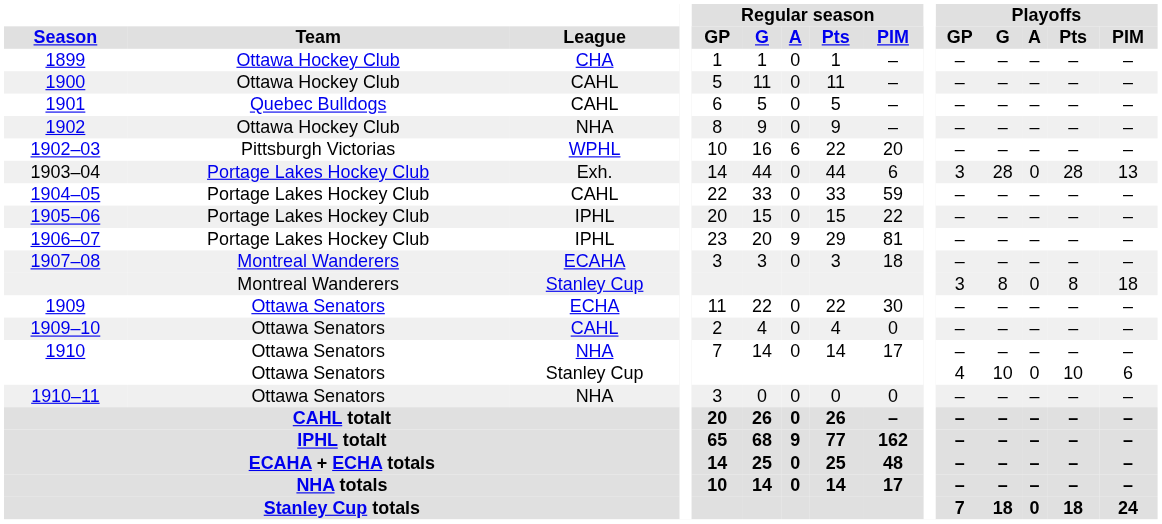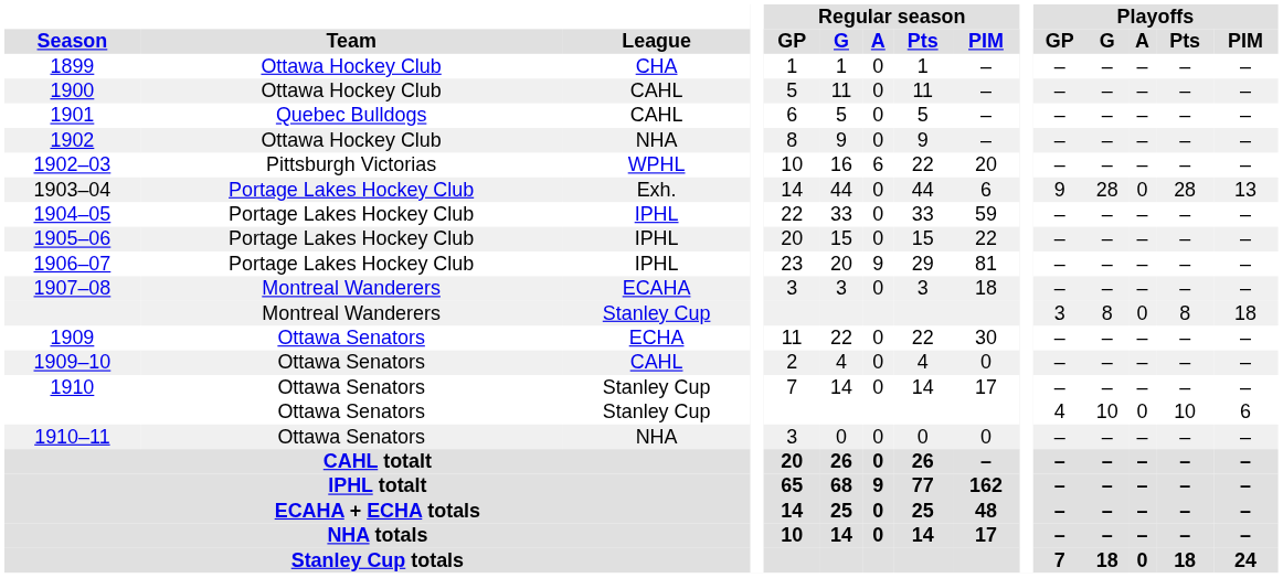 <table BORDER="0" CELLPADDING="1" CELLSPACING="0" width="65%" style="text-align:center">
 <tr bgcolor="#e0e0e0">
 <th colspan="3" bgcolor="#ffffff"> </th>
 <th rowspan="99" bgcolor="#ffffff"> </th>
 <th colspan="5">Regular season</th>
 <th rowspan="99" bgcolor="#ffffff"> </th>
 <th colspan="5">Playoffs</th>
 </tr>
 <tr bgcolor="#e0e0e0">
 <th><a href='#'>Season</a></th>
 <th>Team</th>
 <th>League</th>
 <th>GP</th>
 <th><a href='#'>G</a></th>
 <th><a href='#'>A</a></th>
 <th><a href='#'>Pts</a></th>
 <th><a href='#'>PIM</a></th>
 <th>GP</th>
 <th>G</th>
 <th>A</th>
 <th>Pts</th>
 <th>PIM</th>
 </tr>
 <tr ALIGN="centre">
 <td><a href='#'>1899</a></td>
 <td><a href='#'>Ottawa Hockey Club</a></td>
 <td><a href='#'>CHA</a></td>
 <td>1</td>
 <td>1</td>
 <td>0</td>
 <td>1</td>
 <td>–</td>
 <td>–</td>
 <td>–</td>
 <td>–</td>
 <td>–</td>
 <td>–</td>
 </tr>
 <tr ALIGN="centre" bgcolor="#f0f0f0">
 <td><a href='#'>1900</a></td>
 <td>Ottawa Hockey Club</td>
 <td>CAHL</td>
 <td>5</td>
 <td>11</td>
 <td>0</td>
 <td>11</td>
 <td>–</td>
 <td>–</td>
 <td>–</td>
 <td>–</td>
 <td>–</td>
 <td>–</td>
 </tr>
 <tr ALIGN="centre">
 <td><a href='#'>1901</a></td>
 <td><a href='#'>Quebec Bulldogs</a></td>
 <td>CAHL</td>
 <td>6</td>
 <td>5</td>
 <td>0</td>
 <td>5</td>
 <td>–</td>
 <td>–</td>
 <td>–</td>
 <td>–</td>
 <td>–</td>
 <td>–</td>
 </tr>
 <tr ALIGN="centre" bgcolor="#f0f0f0">
 <td><a href='#'>1902</a></td>
 <td>Ottawa Hockey Club</td>
 <td>NHA</td>
 <td>8</td>
 <td>9</td>
 <td>0</td>
 <td>9</td>
 <td>–</td>
 <td>–</td>
 <td>–</td>
 <td>–</td>
 <td>–</td>
 <td>–</td>
 </tr>
 <tr ALIGN="centre">
 <td><a href='#'>1902–03</a></td>
 <td>Pittsburgh Victorias</td>
 <td><a href='#'>WPHL</a></td>
 <td>10</td>
 <td>16</td>
 <td>6</td>
 <td>22</td>
 <td>20</td>
 <td>–</td>
 <td>–</td>
 <td>–</td>
 <td>–</td>
 <td>–</td>
 </tr>
 <tr ALIGN="centre" bgcolor="#f0f0f0">
 <td>1903–04</td>
 <td><a href='#'>Portage Lakes Hockey Club</a></td>
 <td>Exh.</td>
 <td>14</td>
 <td>44</td>
 <td>0</td>
 <td>44</td>
 <td>6</td>
-<td>3</td>
+<td>9</td>
 <td>28</td>
 <td>0</td>
 <td>28</td>
 <td>13</td>
 </tr>
 <tr ALIGN="centre">
 <td><a href='#'>1904–05</a></td>
 <td>Portage Lakes Hockey Club</td>
-<td>CAHL</td>
+<td><a href='#'>IPHL</a></td>
 <td>22</td>
 <td>33</td>
 <td>0</td>
 <td>33</td>
 <td>59</td>
 <td>–</td>
 <td>–</td>
 <td>–</td>
 <td>–</td>
 <td>–</td>
 </tr>
 <tr ALIGN="centre" bgcolor="#f0f0f0">
 <td><a href='#'>1905–06</a></td>
 <td>Portage Lakes Hockey Club</td>
 <td>IPHL</td>
 <td>20</td>
 <td>15</td>
 <td>0</td>
 <td>15</td>
 <td>22</td>
 <td>–</td>
 <td>–</td>
 <td>–</td>
 <td>–</td>
 <td>–</td>
 </tr>
 <tr ALIGN="centre">
 <td><a href='#'>1906–07</a></td>
 <td>Portage Lakes Hockey Club</td>
 <td>IPHL</td>
 <td>23</td>
 <td>20</td>
 <td>9</td>
 <td>29</td>
 <td>81</td>
 <td>–</td>
 <td>–</td>
 <td>–</td>
 <td>–</td>
 <td>–</td>
 </tr>
 <tr ALIGN="centre" bgcolor="#f0f0f0">
 <td><a href='#'>1907–08</a></td>
 <td><a href='#'>Montreal Wanderers</a></td>
 <td><a href='#'>ECAHA</a></td>
 <td>3</td>
 <td>3</td>
 <td>0</td>
 <td>3</td>
 <td>18</td>
 <td>–</td>
 <td>–</td>
 <td>–</td>
 <td>–</td>
 <td>–</td>
 </tr>
 <tr ALIGN="centre" bgcolor="#f0f0f0">
 <td></td>
 <td>Montreal Wanderers</td>
 <td><a href='#'>Stanley Cup</a></td>
 <td></td>
 <td></td>
 <td></td>
 <td></td>
 <td></td>
 <td>3</td>
 <td>8</td>
 <td>0</td>
 <td>8</td>
 <td>18</td>
 </tr>
 <tr ALIGN="centre">
 <td><a href='#'>1909</a></td>
 <td><a href='#'>Ottawa Senators</a></td>
 <td><a href='#'>ECHA</a></td>
 <td>11</td>
 <td>22</td>
 <td>0</td>
 <td>22</td>
 <td>30</td>
 <td>–</td>
 <td>–</td>
 <td>–</td>
 <td>–</td>
 <td>–</td>
 </tr>
 <tr ALIGN="centre" bgcolor="#f0f0f0">
 <td><a href='#'>1909–10</a></td>
 <td>Ottawa Senators</td>
 <td><a href='#'>CAHL</a></td>
 <td>2</td>
 <td>4</td>
 <td>0</td>
 <td>4</td>
 <td>0</td>
 <td>–</td>
 <td>–</td>
 <td>–</td>
 <td>–</td>
 <td>–</td>
 </tr>
 <tr ALIGN="centre">
 <td><a href='#'>1910</a></td>
 <td>Ottawa Senators</td>
-<td><a href='#'>NHA</a></td>
+<td>Stanley Cup</td>
 <td>7</td>
 <td>14</td>
 <td>0</td>
 <td>14</td>
 <td>17</td>
 <td>–</td>
 <td>–</td>
 <td>–</td>
 <td>–</td>
 <td>–</td>
 </tr>
 <tr ALIGN="centre">
 <td></td>
 <td>Ottawa Senators</td>
 <td>Stanley Cup</td>
 <td></td>
 <td></td>
 <td></td>
 <td></td>
 <td></td>
 <td>4</td>
 <td>10</td>
 <td>0</td>
 <td>10</td>
 <td>6</td>
 </tr>
 <tr ALIGN="centre" bgcolor="#f0f0f0">
 <td><a href='#'>1910–11</a></td>
 <td>Ottawa Senators</td>
 <td>NHA</td>
 <td>3</td>
 <td>0</td>
 <td>0</td>
 <td>0</td>
 <td>0</td>
 <td>–</td>
 <td>–</td>
 <td>–</td>
 <td>–</td>
 <td>–</td>
 </tr>
 <tr ALIGN="centre" bgcolor="#e0e0e0">
 <th colspan="3" align="centre"><a href='#'>CAHL</a> totalt</th>
 <th>20</th>
 <th>26</th>
 <th>0</th>
 <th>26</th>
 <th>–</th>
 <th>–</th>
 <th>–</th>
 <th>–</th>
 <th>–</th>
 <th>–</th>
 </tr>
 <tr ALIGN="centre" bgcolor="#e0e0e0">
 <th colspan="3" align="centre"><a href='#'>IPHL</a> totalt</th>
 <th>65</th>
 <th>68</th>
 <th>9</th>
 <th>77</th>
 <th>162</th>
 <th>–</th>
 <th>–</th>
 <th>–</th>
 <th>–</th>
 <th>–</th>
 </tr>
 <tr ALIGN="centre" bgcolor="#e0e0e0">
 <th colspan="3" align="centre"><a href='#'>ECAHA</a> + <a href='#'>ECHA</a> totals</th>
 <th>14</th>
 <th>25</th>
 <th>0</th>
 <th>25</th>
 <th>48</th>
 <th>–</th>
 <th>–</th>
 <th>–</th>
 <th>–</th>
 <th>–</th>
 </tr>
 <tr ALIGN="centre" bgcolor="#e0e0e0">
 <th colspan="3" align="centre"><a href='#'>NHA</a> totals</th>
 <th>10</th>
 <th>14</th>
 <th>0</th>
 <th>14</th>
 <th>17</th>
 <th>–</th>
 <th>–</th>
 <th>–</th>
 <th>–</th>
 <th>–</th>
 </tr>
 <tr ALIGN="centre" bgcolor="#e0e0e0">
 <th colspan="3" align="centre"><a href='#'>Stanley Cup</a> totals</th>
 <th></th>
 <th></th>
 <th></th>
 <th></th>
 <th></th>
 <th>7</th>
 <th>18</th>
 <th>0</th>
 <th>18</th>
 <th>24</th>
 </tr>
 </table>
